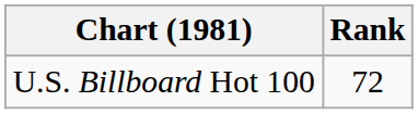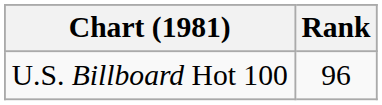 <table class="wikitable">
 <tr>
 <th align="left">Chart (1981)</th>
 <th style="text-align:center;">Rank</th>
 </tr>
 <tr>
 <td>U.S. <em>Billboard</em> Hot 100 </td>
-<td style="text-align:center;">72</td>
+<td style="text-align:center;">96</td>
 </tr>
 </table>
